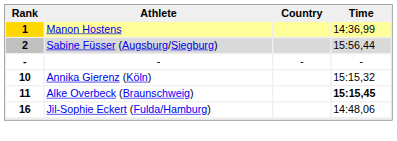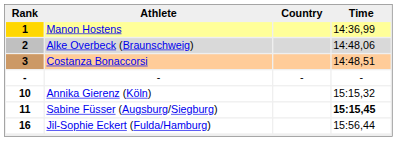 <table style="border-style:solid; border-width:1px; border-color:#808080; background-color:#EFEFEF;" cellspacing="2" cellpadding="2" width="580">
 <tr>
 <th>Rank</th>
 <th>Athlete</th>
 <th>Country</th>
 <th>Time</th>
 </tr>
 <tr align="center" bgcolor="#FFFF99" valign="top">
 <th style="background:#ffd700;">1</th>
 <td align="left"><a href='#'>Manon Hostens</a></td>
 <td align="left"></td>
 <td align="left">14:36,99</td>
 </tr>
 <tr align="center" bgcolor="#D9D9D9" valign="top">
 <th style="background:#c0c0c0;">2</th>
-<td align="left"><a href='#'>Sabine Füsser</a> (<a href='#'>Augsburg</a>/<a href='#'>Siegburg</a>)</td>
+<td align="left"><a href='#'>Alke Overbeck</a> (<a href='#'>Braunschweig</a>)</td>
 <td align="left"></td>
-<td align="left">15:56,44</td>
+<td align="left">14:48,06</td>
+</tr>
+<tr align="center" bgcolor="#FFCC99" valign="top">
+<th style="background:#cc9966;">3</th>
+<td align="left"><a href='#'>Costanza Bonaccorsi</a></td>
+<td align="left"></td>
+<td align="left">14:48,51</td>
 </tr>
 <tr align="center" bgcolor="#FFFFFF" valign="top">
 <th>-</th>
 <td>-</td>
 <td>-</td>
 <td>-</td>
 </tr>
 <tr align="center" bgcolor="#FFFFFF" valign="top">
 <th>10</th>
 <td align="left"><a href='#'>Annika Gierenz</a> (<a href='#'>Köln</a>)</td>
 <td align="left"></td>
 <td align="left">15:15,32</td>
 </tr>
 <tr align="center" bgcolor="#FFFFFF" valign="top">
 <th>11</th>
-<td align="left"><a href='#'>Alke Overbeck</a> (<a href='#'>Braunschweig</a>)</td>
+<td align="left"><a href='#'>Sabine Füsser</a> (<a href='#'>Augsburg</a>/<a href='#'>Siegburg</a>)</td>
 <td align="left"></td>
 <td align="left"><strong>15:15,45</strong></td>
 </tr>
 <tr align="center" bgcolor="#FFFFFF" valign="top">
 <th>16</th>
 <td align="left"><a href='#'>Jil-Sophie Eckert</a> (<a href='#'>Fulda/Hamburg</a>)</td>
 <td align="left"></td>
-<td align="left">14:48,06</td>
+<td align="left">15:56,44</td>
 </tr>
 <tr align="center" bgcolor="#FFFFFF" valign="top">
 </tr>
 </table>
